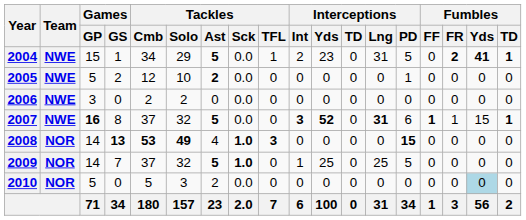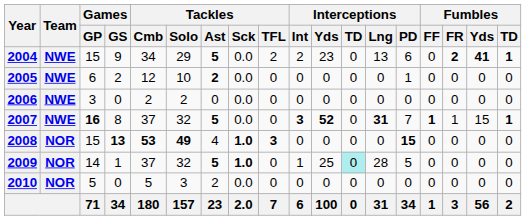 <table class="wikitable" style="text-align:center">
 <tr>
 <th rowspan="2">Year</th>
 <th rowspan="2">Team</th>
 <th colspan="2">Games</th>
 <th colspan="5">Tackles</th>
 <th colspan="5">Interceptions</th>
 <th colspan="4">Fumbles</th>
 </tr>
 <tr>
 <th>GP</th>
 <th>GS</th>
 <th>Cmb</th>
 <th>Solo</th>
 <th>Ast</th>
 <th>Sck</th>
 <th>TFL</th>
 <th>Int</th>
 <th>Yds</th>
 <th>TD</th>
 <th>Lng</th>
 <th>PD</th>
 <th>FF</th>
 <th>FR</th>
 <th>Yds</th>
 <th>TD</th>
 </tr>
 <tr>
 <th><a href='#'>2004</a></th>
 <th><a href='#'>NWE</a></th>
 <td>15</td>
-<td>1</td>
+<td>9</td>
 <td>34</td>
 <td>29</td>
 <td><strong>5</strong></td>
 <td>0.0</td>
-<td>1</td>
+<td>2</td>
 <td>2</td>
 <td>23</td>
 <td>0</td>
-<td>31</td>
-<td>5</td>
+<td>13</td>
+<td>6</td>
 <td>0</td>
 <td><strong>2</strong></td>
 <td><strong>41</strong></td>
 <td><strong>1</strong></td>
 </tr>
 <tr>
 <th><a href='#'>2005</a></th>
 <th><a href='#'>NWE</a></th>
-<td>5</td>
+<td>6</td>
 <td>2</td>
 <td>12</td>
 <td>10</td>
 <td><strong>2</strong></td>
 <td>0.0</td>
 <td>0</td>
 <td>0</td>
 <td>0</td>
 <td>0</td>
 <td>0</td>
 <td>1</td>
 <td>0</td>
 <td>0</td>
 <td>0</td>
 <td>0</td>
 </tr>
 <tr>
 <th><a href='#'>2006</a></th>
 <th><a href='#'>NWE</a></th>
 <td>3</td>
 <td>0</td>
 <td>2</td>
 <td>2</td>
 <td>0</td>
 <td>0.0</td>
 <td>0</td>
 <td>0</td>
 <td>0</td>
 <td>0</td>
 <td>0</td>
 <td>0</td>
 <td>0</td>
 <td>0</td>
 <td>0</td>
 <td>0</td>
 </tr>
 <tr>
 <th><a href='#'>2007</a></th>
 <th><a href='#'>NWE</a></th>
 <td><strong>16</strong></td>
 <td>8</td>
 <td>37</td>
 <td>32</td>
 <td><strong>5</strong></td>
 <td>0.0</td>
 <td>0</td>
 <td><strong>3</strong></td>
 <td><strong>52</strong></td>
 <td>0</td>
 <td><strong>31</strong></td>
-<td>6</td>
+<td>7</td>
 <td><strong>1</strong></td>
 <td>1</td>
 <td>15</td>
 <td><strong>1</strong></td>
 </tr>
 <tr>
 <th><a href='#'>2008</a></th>
 <th><a href='#'>NOR</a></th>
-<td>14</td>
+<td>15</td>
 <td><strong>13</strong></td>
 <td><strong>53</strong></td>
 <td><strong>49</strong></td>
 <td>4</td>
 <td><strong>1.0</strong></td>
 <td><strong>3</strong></td>
 <td>0</td>
 <td>0</td>
 <td>0</td>
 <td>0</td>
 <td><strong>15</strong></td>
 <td>0</td>
 <td>0</td>
 <td>0</td>
 <td>0</td>
 </tr>
 <tr>
 <th><a href='#'>2009</a></th>
 <th><a href='#'>NOR</a></th>
 <td>14</td>
-<td>7</td>
+<td>1</td>
 <td>37</td>
 <td>32</td>
 <td><strong>5</strong></td>
 <td><strong>1.0</strong></td>
 <td>0</td>
 <td>1</td>
 <td>25</td>
-<td>0</td>
-<td>25</td>
+<td style="background: paleturquoise;">0</td>
+<td>28</td>
 <td>5</td>
 <td>0</td>
 <td>0</td>
 <td>0</td>
 <td>0</td>
 </tr>
 <tr>
 <th><a href='#'>2010</a></th>
 <th><a href='#'>NOR</a></th>
 <td>5</td>
 <td>0</td>
 <td>5</td>
 <td>3</td>
 <td>2</td>
 <td>0.0</td>
 <td>0</td>
 <td>0</td>
 <td>0</td>
 <td>0</td>
 <td>0</td>
 <td>0</td>
 <td>0</td>
 <td>0</td>
-<td style="background: lightblue;">0</td>
+<td>0</td>
 <td>0</td>
 </tr>
 <tr>
 <th colspan="2"></th>
 <th>71</th>
 <th>34</th>
 <th>180</th>
 <th>157</th>
 <th>23</th>
 <th>2.0</th>
 <th>7</th>
 <th>6</th>
 <th>100</th>
 <th>0</th>
 <th>31</th>
 <th>34</th>
 <th>1</th>
 <th>3</th>
 <th>56</th>
 <th>2</th>
 </tr>
 </table>
